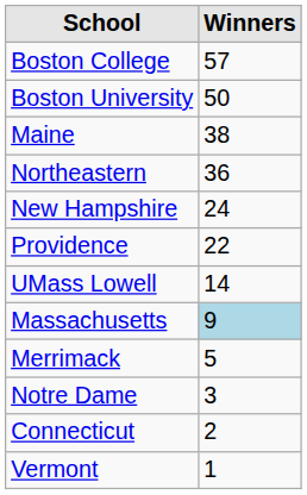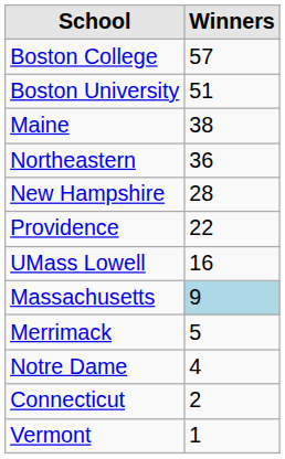 <table class="wikitable">
 <tr>
 <th style="background:#e5e5e5;">School</th>
 <th style="background:#e5e5e5;">Winners</th>
 </tr>
 <tr>
 <td><a href='#'>Boston College</a></td>
 <td>57</td>
 </tr>
 <tr>
 <td><a href='#'>Boston University</a></td>
-<td>50</td>
+<td>51</td>
 </tr>
 <tr>
 <td><a href='#'>Maine</a></td>
 <td>38</td>
 </tr>
 <tr>
 <td><a href='#'>Northeastern</a></td>
 <td>36</td>
 </tr>
 <tr>
 <td><a href='#'>New Hampshire</a></td>
-<td>24</td>
+<td>28</td>
 </tr>
 <tr>
 <td><a href='#'>Providence</a></td>
 <td>22</td>
 </tr>
 <tr>
 <td><a href='#'>UMass Lowell</a></td>
-<td>14</td>
+<td>16</td>
 </tr>
 <tr>
 <td><a href='#'>Massachusetts</a></td>
 <td style="background: lightblue;">9</td>
 </tr>
 <tr>
 <td><a href='#'>Merrimack</a></td>
 <td>5</td>
 </tr>
 <tr>
 <td><a href='#'>Notre Dame</a></td>
-<td>3</td>
+<td>4</td>
 </tr>
 <tr>
 <td><a href='#'>Connecticut</a></td>
 <td>2</td>
 </tr>
 <tr>
 <td><a href='#'>Vermont</a></td>
 <td>1</td>
 </tr>
 </table>
